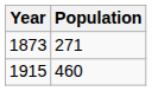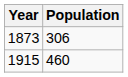 <table class="wikitable">
 <tr>
 <th>Year</th>
 <th>Population</th>
 </tr>
 <tr>
 <td>1873</td>
-<td>271</td>
+<td>306</td>
 </tr>
 <tr>
 <td>1915</td>
 <td>460</td>
 </tr>
 </table>
